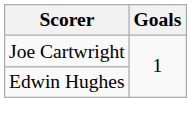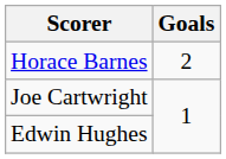 <table class="wikitable">
 <tr>
 <th>Scorer</th>
 <th>Goals</th>
+</tr>
+<tr>
+<td> <a href='#'>Horace Barnes</a></td>
+<td align=center>2</td>
 </tr>
 <tr>
 <td>Joe Cartwright</td>
 <td rowspan="2" align=center>1</td>
 </tr>
 <tr>
 <td>Edwin Hughes</td>
 </tr>
 </table>
